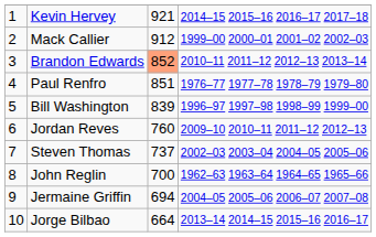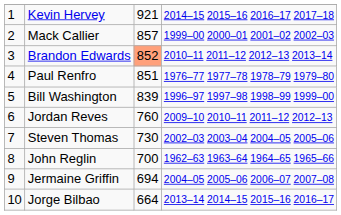 <table class="wikitable">
 <tr>
 </tr>
 <tr>
 <td>1</td>
 <td><a href='#'>Kevin Hervey</a></td>
 <td>921</td>
 <td style="font-size:80%;"><a href='#'>2014–15</a> <a href='#'>2015–16</a> <a href='#'>2016–17</a> <a href='#'>2017–18</a></td>
 </tr>
 <tr>
 <td>2</td>
 <td>Mack Callier</td>
-<td>912</td>
+<td>857</td>
 <td style="font-size:80%;"><a href='#'>1999–00</a> <a href='#'>2000–01</a> <a href='#'>2001–02</a> <a href='#'>2002–03</a></td>
 </tr>
 <tr>
 <td>3</td>
 <td><a href='#'>Brandon Edwards</a></td>
 <td style="background: lightsalmon;">852</td>
 <td style="font-size:80%;"><a href='#'>2010–11</a> <a href='#'>2011–12</a> <a href='#'>2012–13</a> <a href='#'>2013–14</a></td>
 </tr>
 <tr>
 <td>4</td>
 <td>Paul Renfro</td>
 <td>851</td>
 <td style="font-size:80%;"><a href='#'>1976–77</a> <a href='#'>1977–78</a> <a href='#'>1978–79</a> <a href='#'>1979–80</a></td>
 </tr>
 <tr>
 <td>5</td>
 <td>Bill Washington</td>
 <td>839</td>
 <td style="font-size:80%;"><a href='#'>1996–97</a> <a href='#'>1997–98</a> <a href='#'>1998–99</a> <a href='#'>1999–00</a></td>
 </tr>
 <tr>
 <td>6</td>
 <td>Jordan Reves</td>
 <td>760</td>
 <td style="font-size:80%;"><a href='#'>2009–10</a> <a href='#'>2010–11</a> <a href='#'>2011–12</a> <a href='#'>2012–13</a></td>
 </tr>
 <tr>
 <td>7</td>
 <td>Steven Thomas</td>
-<td>737</td>
+<td>730</td>
 <td style="font-size:80%;"><a href='#'>2002–03</a> <a href='#'>2003–04</a> <a href='#'>2004–05</a> <a href='#'>2005–06</a></td>
 </tr>
 <tr>
 <td>8</td>
 <td>John Reglin</td>
 <td>700</td>
 <td style="font-size:80%;"><a href='#'>1962–63</a> <a href='#'>1963–64</a> <a href='#'>1964–65</a> <a href='#'>1965–66</a></td>
 </tr>
 <tr>
 <td>9</td>
 <td>Jermaine Griffin</td>
 <td>694</td>
 <td style="font-size:80%;"><a href='#'>2004–05</a> <a href='#'>2005–06</a> <a href='#'>2006–07</a> <a href='#'>2007–08</a></td>
 </tr>
 <tr>
 <td>10</td>
 <td>Jorge Bilbao</td>
 <td>664</td>
 <td style="font-size:80%;"><a href='#'>2013–14</a> <a href='#'>2014–15</a> <a href='#'>2015–16</a> <a href='#'>2016–17</a></td>
 </tr>
 </table>
